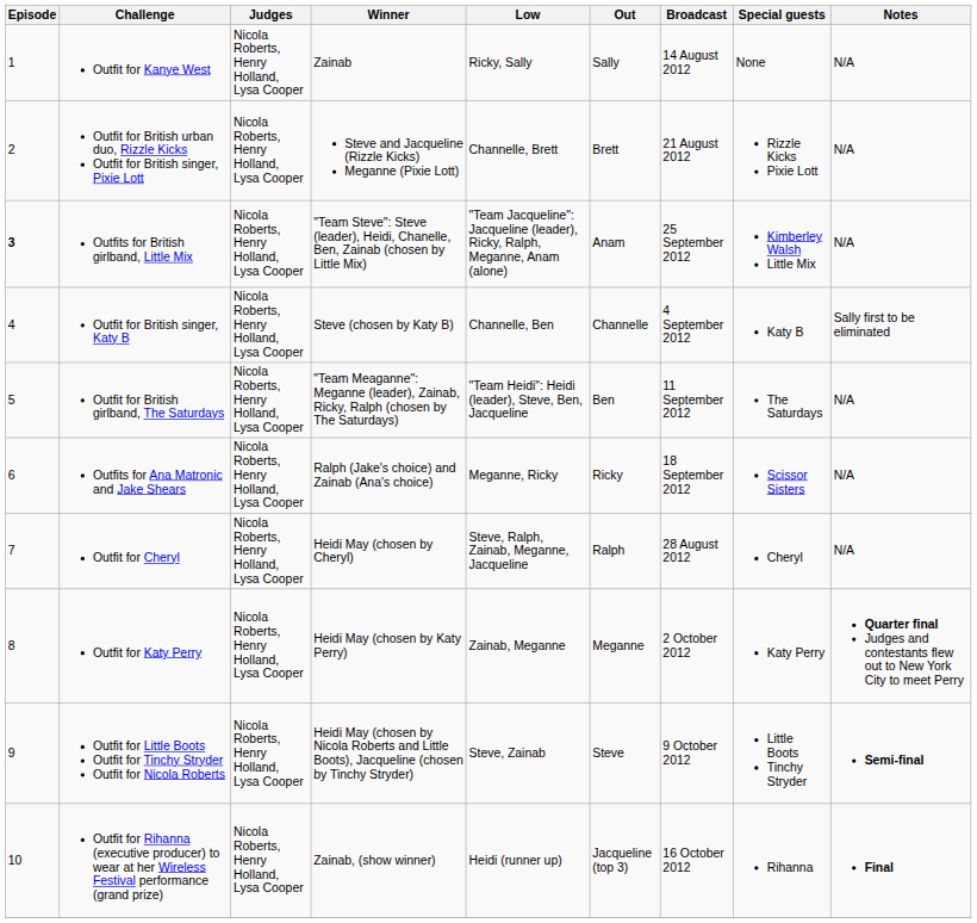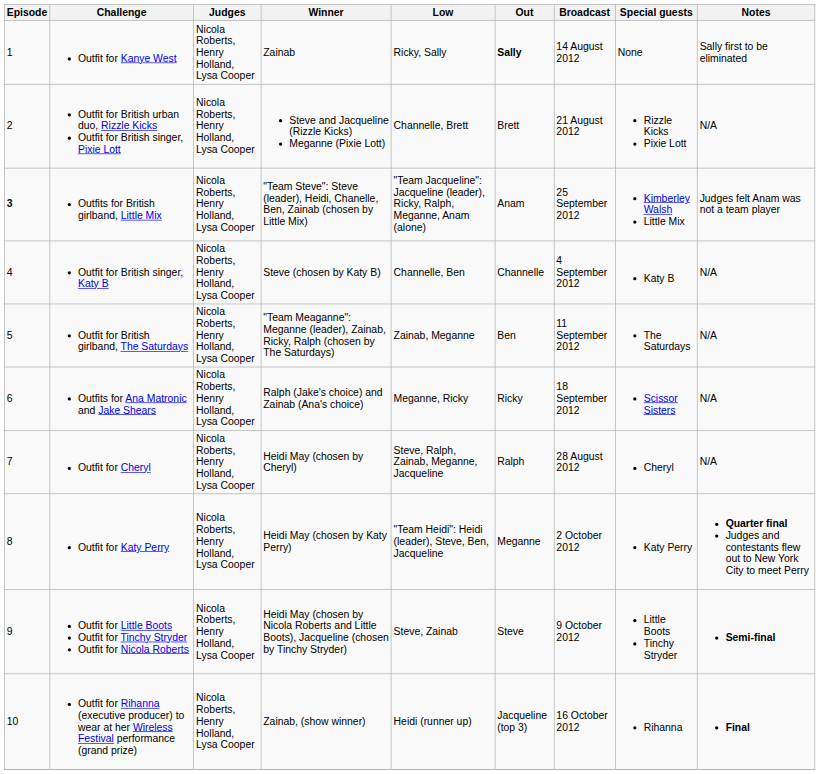 <table class="wikitable">
 <tr>
 <th>Episode</th>
 <th>Challenge</th>
 <th>Judges</th>
 <th>Winner</th>
 <th>Low</th>
 <th>Out</th>
 <th>Broadcast</th>
 <th>Special guests</th>
 <th>Notes</th>
 </tr>
 <tr>
 <td>1</td>
 <td><br><ul><li>Outfit for <a href='#'>Kanye West</a></li></ul></td>
 <td>Nicola Roberts, Henry Holland, Lysa Cooper</td>
 <td>Zainab</td>
 <td>Ricky, Sally</td>
-<td>Sally</td>
+<td><strong>Sally</strong></td>
 <td>14 August 2012</td>
 <td>None</td>
-<td>N/A</td>
+<td>Sally first to be eliminated</td>
 </tr>
 <tr>
 <td>2</td>
 <td><br><ul><li>Outfit for British urban duo, <a href='#'>Rizzle Kicks</a></li><li>Outfit for British singer, <a href='#'>Pixie Lott</a></li></ul></td>
 <td>Nicola Roberts, Henry Holland, Lysa Cooper</td>
 <td><br><ul><li>Steve and Jacqueline (Rizzle Kicks)</li><li>Meganne (Pixie Lott)</li></ul></td>
 <td>Channelle, Brett</td>
 <td>Brett</td>
 <td>21 August 2012</td>
 <td><br><ul><li>Rizzle Kicks</li><li>Pixie Lott</li></ul></td>
 <td>N/A</td>
 </tr>
 <tr>
 <td><strong>3</strong></td>
 <td><br><ul><li>Outfits for British girlband, <a href='#'>Little Mix</a></li></ul></td>
 <td>Nicola Roberts, Henry Holland, Lysa Cooper</td>
 <td>"Team Steve": Steve (leader), Heidi, Chanelle, Ben, Zainab (chosen by Little Mix)</td>
 <td>"Team Jacqueline": Jacqueline (leader), Ricky, Ralph, Meganne, Anam (alone)</td>
 <td>Anam</td>
 <td>25 September 2012</td>
 <td><br><ul><li><a href='#'>Kimberley Walsh</a></li><li>Little Mix</li></ul></td>
-<td>N/A</td>
+<td>Judges felt Anam was not a team player</td>
 </tr>
 <tr>
 <td>4</td>
 <td><br><ul><li>Outfit for British singer, <a href='#'>Katy B</a></li></ul></td>
 <td>Nicola Roberts, Henry Holland, Lysa Cooper</td>
 <td>Steve (chosen by Katy B)</td>
 <td>Channelle, Ben</td>
 <td>Channelle</td>
 <td>4 September 2012</td>
 <td><br><ul><li>Katy B</li></ul></td>
-<td>Sally first to be eliminated</td>
+<td>N/A</td>
 </tr>
 <tr>
 <td>5</td>
 <td><br><ul><li>Outfit for British girlband, <a href='#'>The Saturdays</a></li></ul></td>
 <td>Nicola Roberts, Henry Holland, Lysa Cooper</td>
 <td>"Team Meaganne": Meganne (leader), Zainab, Ricky, Ralph (chosen by The Saturdays)</td>
-<td>"Team Heidi": Heidi (leader), Steve, Ben, Jacqueline</td>
+<td>Zainab, Meganne</td>
 <td>Ben</td>
 <td>11 September 2012</td>
 <td><br><ul><li>The Saturdays</li></ul></td>
 <td>N/A</td>
 </tr>
 <tr>
 <td>6</td>
 <td><br><ul><li>Outfits for <a href='#'>Ana Matronic</a> and <a href='#'>Jake Shears</a></li></ul></td>
 <td>Nicola Roberts, Henry Holland, Lysa Cooper</td>
 <td>Ralph (Jake's choice) and Zainab (Ana's choice)</td>
 <td>Meganne, Ricky</td>
 <td>Ricky</td>
 <td>18 September 2012</td>
 <td><br><ul><li><a href='#'>Scissor Sisters</a></li></ul></td>
 <td>N/A</td>
 </tr>
 <tr>
 <td>7</td>
 <td><br><ul><li>Outfit for <a href='#'>Cheryl</a></li></ul></td>
 <td>Nicola Roberts, Henry Holland, Lysa Cooper</td>
 <td>Heidi May (chosen by Cheryl)</td>
 <td>Steve, Ralph, Zainab, Meganne, Jacqueline</td>
 <td>Ralph</td>
 <td>28 August 2012</td>
 <td><br><ul><li>Cheryl</li></ul></td>
 <td>N/A</td>
 </tr>
 <tr>
 <td>8</td>
 <td><br><ul><li>Outfit for <a href='#'>Katy Perry</a></li></ul></td>
 <td>Nicola Roberts, Henry Holland, Lysa Cooper</td>
 <td>Heidi May (chosen by Katy Perry)</td>
-<td>Zainab, Meganne</td>
+<td>"Team Heidi": Heidi (leader), Steve, Ben, Jacqueline</td>
 <td>Meganne</td>
 <td>2 October 2012</td>
 <td><br><ul><li>Katy Perry</li></ul></td>
 <td><br><ul><li><strong>Quarter final</strong></li><li>Judges and contestants flew out to New York City to meet Perry</li></ul></td>
 </tr>
 <tr>
 <td>9</td>
 <td><br><ul><li>Outfit for <a href='#'>Little Boots</a></li><li>Outfit for <a href='#'>Tinchy Stryder</a></li><li>Outfit for <a href='#'>Nicola Roberts</a></li></ul></td>
 <td>Nicola Roberts, Henry Holland, Lysa Cooper</td>
 <td>Heidi May (chosen by Nicola Roberts and Little Boots), Jacqueline (chosen by Tinchy Stryder)</td>
 <td>Steve, Zainab</td>
 <td>Steve</td>
 <td>9 October 2012</td>
 <td><br><ul><li>Little Boots</li><li>Tinchy Stryder</li></ul></td>
 <td><br><ul><li><strong>Semi-final</strong></li></ul></td>
 </tr>
 <tr>
 <td>10</td>
 <td><br><ul><li>Outfit for <a href='#'>Rihanna</a> (executive producer) to wear at her <a href='#'>Wireless Festival</a> performance (grand prize)</li></ul></td>
 <td>Nicola Roberts, Henry Holland, Lysa Cooper</td>
 <td>Zainab, (show winner)</td>
 <td>Heidi (runner up)</td>
 <td>Jacqueline (top 3)</td>
 <td>16 October 2012</td>
 <td><br><ul><li>Rihanna</li></ul></td>
 <td><br><ul><li><strong>Final</strong></li></ul></td>
 </tr>
 <tr>
 </tr>
 </table>
